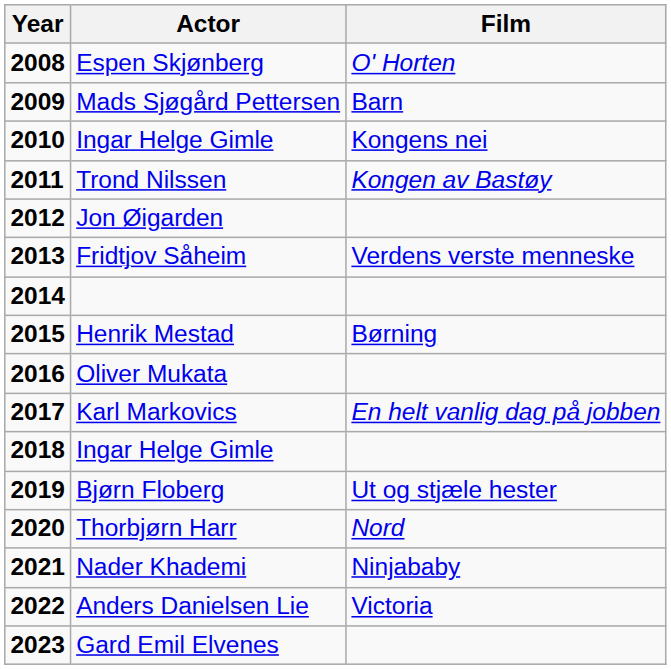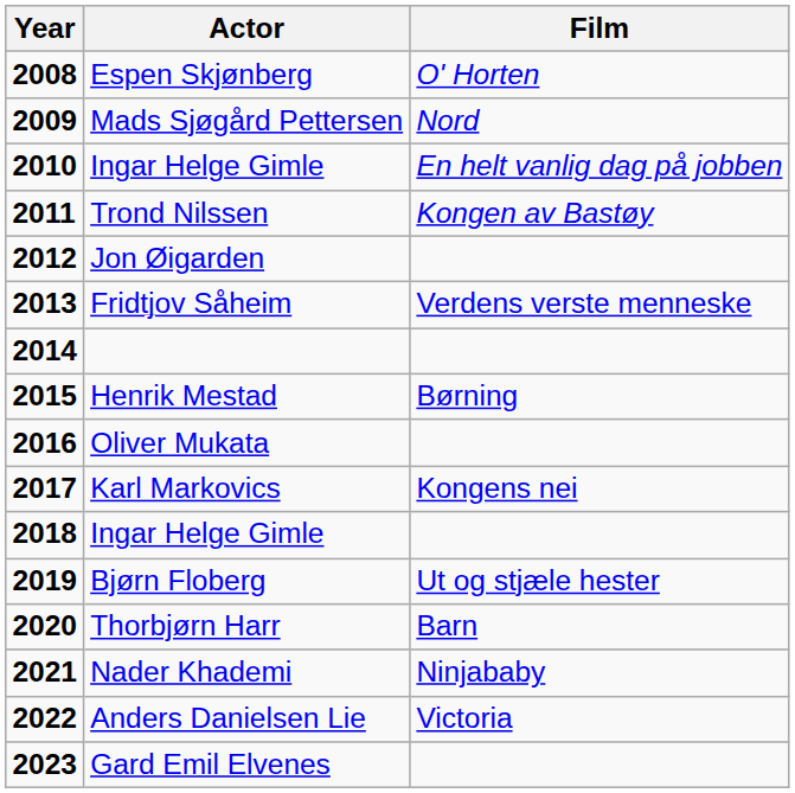 <table class="wikitable">
 <tr style="background:#EFEFEF">
 <th>Year</th>
 <th>Actor</th>
 <th>Film</th>
 </tr>
 <tr>
 <td><strong>2008</strong></td>
 <td><a href='#'>Espen Skjønberg</a></td>
 <td><em><a href='#'>O' Horten</a></em></td>
 </tr>
 <tr>
 <td><strong>2009</strong></td>
 <td><a href='#'>Mads Sjøgård Pettersen</a></td>
-<td><a href='#'>Barn</a></td>
+<td><em><a href='#'>Nord</a></em></td>
 </tr>
 <tr>
 <td><strong>2010</strong></td>
 <td><a href='#'>Ingar Helge Gimle</a></td>
-<td><a href='#'>Kongens nei</a></td>
+<td><em><a href='#'>En helt vanlig dag på jobben</a></em></td>
 </tr>
 <tr>
 <td><strong>2011</strong></td>
 <td><a href='#'>Trond Nilssen</a></td>
 <td><em><a href='#'>Kongen av Bastøy</a></em></td>
 </tr>
 <tr>
 <td><strong>2012</strong></td>
 <td><a href='#'>Jon Øigarden</a></td>
 <td></td>
 </tr>
 <tr>
 <td><strong>2013</strong></td>
 <td><a href='#'>Fridtjov Såheim</a></td>
 <td><a href='#'>Verdens verste menneske</a></td>
 </tr>
 <tr>
 <td><strong>2014</strong></td>
 <td></td>
 <td></td>
 </tr>
 <tr>
 <td><strong>2015</strong></td>
 <td><a href='#'>Henrik Mestad</a></td>
 <td><a href='#'>Børning</a></td>
 </tr>
 <tr>
 <td><strong>2016</strong></td>
 <td><a href='#'>Oliver Mukata</a></td>
 <td></td>
 </tr>
 <tr>
 <td><strong>2017</strong></td>
 <td><a href='#'>Karl Markovics</a></td>
-<td><em><a href='#'>En helt vanlig dag på jobben</a></em></td>
+<td><a href='#'>Kongens nei</a></td>
 </tr>
 <tr>
 <td><strong>2018</strong></td>
 <td><a href='#'>Ingar Helge Gimle</a></td>
 <td></td>
 </tr>
 <tr>
 <td><strong>2019</strong></td>
 <td><a href='#'>Bjørn Floberg</a></td>
 <td><a href='#'>Ut og stjæle hester</a></td>
 </tr>
 <tr>
 <td><strong>2020</strong></td>
 <td><a href='#'>Thorbjørn Harr</a></td>
-<td><em><a href='#'>Nord</a></em></td>
+<td><a href='#'>Barn</a></td>
 </tr>
 <tr>
 <td><strong>2021</strong></td>
 <td><a href='#'>Nader Khademi</a></td>
 <td><a href='#'>Ninjababy</a></td>
 </tr>
 <tr>
 <td><strong>2022</strong></td>
 <td><a href='#'>Anders Danielsen Lie</a></td>
 <td><a href='#'>Victoria</a></td>
 </tr>
 <tr>
 <td><strong>2023</strong></td>
 <td><a href='#'>Gard Emil Elvenes</a></td>
 <td></td>
 </tr>
 </table>
